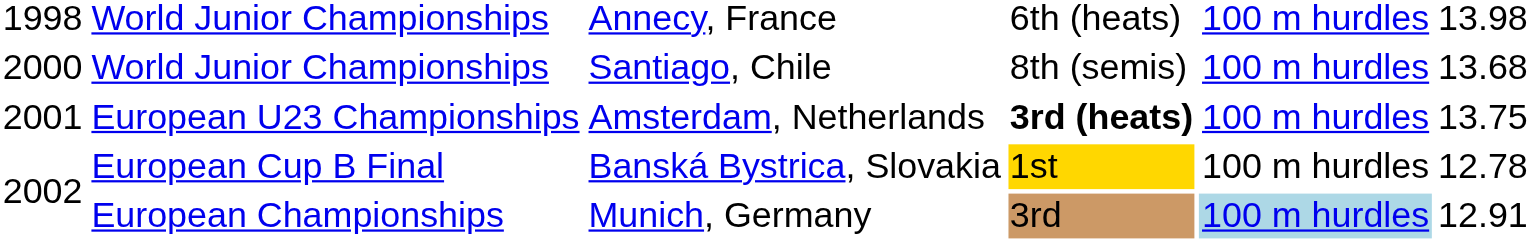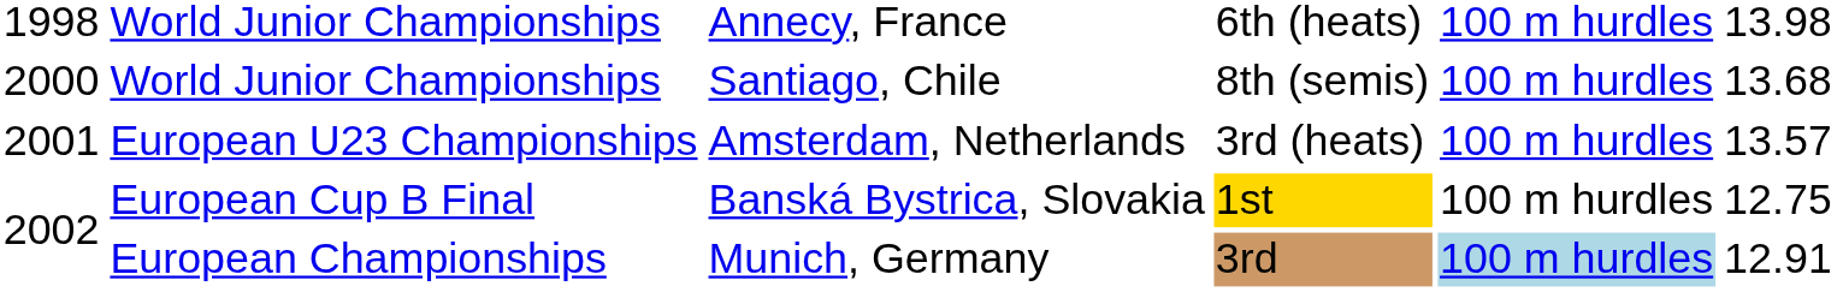 <table>
 <tr>
 <td>1998</td>
 <td><a href='#'>World Junior Championships</a></td>
 <td><a href='#'>Annecy</a>, France</td>
 <td>6th (heats)</td>
 <td><a href='#'>100 m hurdles</a></td>
 <td>13.98</td>
 </tr>
 <tr>
 <td>2000</td>
 <td><a href='#'>World Junior Championships</a></td>
 <td><a href='#'>Santiago</a>, Chile</td>
 <td>8th (semis)</td>
 <td><a href='#'>100 m hurdles</a></td>
 <td>13.68</td>
 </tr>
 <tr>
 <td>2001</td>
 <td><a href='#'>European U23 Championships</a></td>
 <td><a href='#'>Amsterdam</a>, Netherlands</td>
-<td><strong>3rd (heats)</strong></td>
+<td>3rd (heats)</td>
 <td><a href='#'>100 m hurdles</a></td>
-<td>13.75</td>
+<td>13.57</td>
 </tr>
 <tr>
 <td rowspan=2>2002</td>
 <td><a href='#'>European Cup B Final</a></td>
 <td><a href='#'>Banská Bystrica</a>, Slovakia</td>
 <td bgcolor=gold>1st</td>
 <td>100 m hurdles</td>
-<td>12.78</td>
+<td>12.75</td>
 </tr>
 <tr>
 <td><a href='#'>European Championships</a></td>
 <td><a href='#'>Munich</a>, Germany</td>
 <td bgcolor=cc9966>3rd</td>
 <td style="background: lightblue;"><a href='#'>100 m hurdles</a></td>
 <td>12.91</td>
 </tr>
 </table>
